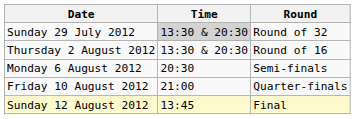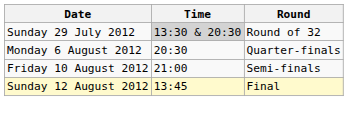 <table class="wikitable">
 <tr>
 <th>Date</th>
 <th>Time</th>
 <th>Round</th>
 </tr>
 <tr>
 <td>Sunday 29 July 2012</td>
 <td style="background: lightgrey;">13:30 & 20:30</td>
 <td>Round of 32</td>
 </tr>
 <tr>
-<td>Thursday 2 August 2012</td>
-<td>13:30 & 20:30</td>
-<td>Round of 16</td>
-</tr>
-<tr>
 <td>Monday 6 August 2012</td>
 <td>20:30</td>
-<td>Semi-finals</td>
+<td>Quarter-finals</td>
 </tr>
 <tr>
 <td>Friday 10 August 2012</td>
 <td>21:00</td>
-<td>Quarter-finals</td>
+<td>Semi-finals</td>
 </tr>
 <tr>
 <td style=background:lemonchiffon>Sunday 12 August 2012</td>
 <td style=background:lemonchiffon>13:45</td>
 <td style=background:lemonchiffon>Final</td>
 </tr>
 </table>
